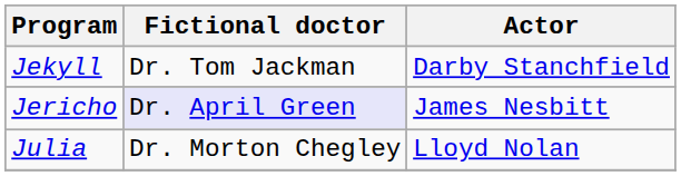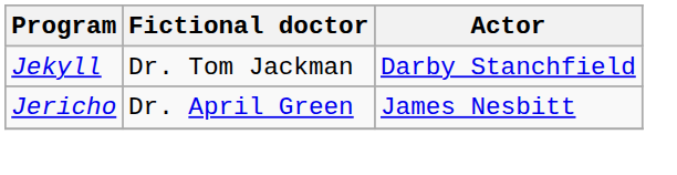 <table class="wikitable">
 <tr>
 <th>Program</th>
 <th>Fictional doctor</th>
 <th>Actor</th>
 </tr>
 <tr>
 <td><em><a href='#'>Jekyll</a></em></td>
 <td>Dr. Tom Jackman</td>
 <td><a href='#'>Darby Stanchfield</a></td>
 </tr>
 <tr>
 <td><em><a href='#'>Jericho</a></em></td>
-<td style="background: lavender;">Dr. <a href='#'>April Green</a></td>
+<td>Dr. <a href='#'>April Green</a></td>
 <td><a href='#'>James Nesbitt</a></td>
-</tr>
-<tr>
-<td><em><a href='#'>Julia</a></em></td>
-<td>Dr. Morton Chegley</td>
-<td><a href='#'>Lloyd Nolan</a></td>
 </tr>
 <tr>
 </tr>
 </table>
